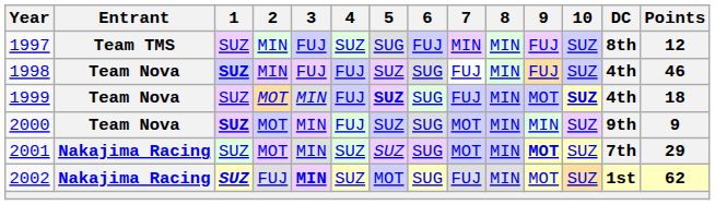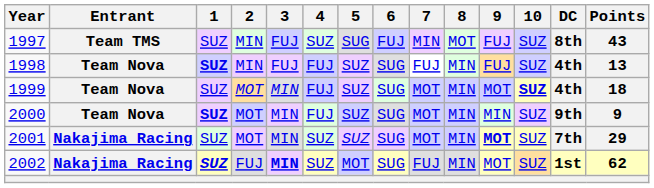 <table class="wikitable" style="text-align:center; font-size:85%">
 <tr>
 <th>Year</th>
 <th>Entrant</th>
 <th>1</th>
 <th>2</th>
 <th>3</th>
 <th>4</th>
 <th>5</th>
 <th>6</th>
 <th>7</th>
 <th>8</th>
 <th>9</th>
 <th>10</th>
 <th>DC</th>
 <th>Points</th>
 </tr>
 <tr>
 <td><a href='#'>1997</a></td>
 <th nowrap>Team TMS</th>
 <td style="background:#EFCFFF;"><a href='#'>SUZ</a><br></td>
 <td style="background:#DFFFDF;"><a href='#'>MIN</a><br></td>
 <td style="background:#CFCFFF;"><a href='#'>FUJ</a><br></td>
 <td style="background:#DFFFDF;"><a href='#'>SUZ</a><br></td>
 <td style="background:#DFDFDF;"><a href='#'>SUG</a><br></td>
 <td style="background:#CFCFFF;"><a href='#'>FUJ</a><br></td>
 <td style="background:#EFCFFF;"><a href='#'>MIN</a><br></td>
-<td style="background:#DFFFDF;"><a href='#'>MIN</a><br></td>
+<td style="background:#DFFFDF;"><a href='#'>MOT</a><br></td>
 <td style="background:#EFCFFF;"><a href='#'>FUJ</a><br></td>
 <td style="background:#CFCFFF;"><a href='#'>SUZ</a><br></td>
 <th>8th</th>
-<th>12</th>
+<th>43</th>
 </tr>
 <tr>
 <td><a href='#'>1998</a></td>
 <th nowrap>Team Nova</th>
 <td style="background:#CFCFFF;"><strong><a href='#'>SUZ</a></strong><br></td>
 <td style="background:#EFCFFF;"><a href='#'>MIN</a><br></td>
 <td style="background:#EFCFFF;"><a href='#'>FUJ</a><br></td>
 <td style="background:#CFCFFF;"><a href='#'>FUJ</a><br></td>
 <td style="background:#EFCFFF;"><a href='#'>SUZ</a><br></td>
 <td style="background:#DFDFDF;"><a href='#'>SUG</a><br></td>
 <td style="background:#FFFFFF;"><a href='#'>FUJ</a><br></td>
 <td style="background:#DFFFDF;"><a href='#'>MIN</a><br></td>
 <td style="background:#FFDF9F;"><a href='#'>FUJ</a><br></td>
 <td style="background:#CFCFFF;"><a href='#'>SUZ</a><br></td>
 <th>4th</th>
-<th>46</th>
+<th>13</th>
 </tr>
 <tr>
 <td><a href='#'>1999</a></td>
 <th nowrap>Team Nova</th>
 <td style="background:#EFCFFF;"><a href='#'>SUZ</a><br></td>
 <td style="background:#FFDF9F;"><em><a href='#'>MOT</a></em><br></td>
 <td style="background:#DFDFDF;"><em><a href='#'>MIN</a></em><br></td>
 <td style="background:#CFCFFF;"><a href='#'>FUJ</a><br></td>
-<td style="background:#EFCFFF;"><strong><a href='#'>SUZ</a><br></strong></td>
+<td style="background:#EFCFFF;"><a href='#'>SUZ</a><br></td>
 <td style="background:#DFFFDF;"><a href='#'>SUG</a><br></td>
-<td style="background:#CFCFFF;"><a href='#'>FUJ</a><br></td>
+<td style="background:#CFCFFF;"><a href='#'>MOT</a><br></td>
 <td style="background:#CFCFFF;"><a href='#'>MIN</a><br></td>
 <td style="background:#CFCFFF;"><a href='#'>MOT</a><br></td>
 <td style="background:#FFFFBF;"><strong><a href='#'>SUZ</a></strong><br></td>
 <th>4th</th>
 <th>18</th>
 </tr>
 <tr>
 <td><a href='#'>2000</a></td>
 <th nowrap>Team Nova</th>
 <td style="background:#EFCFFF;"><strong><a href='#'>SUZ</a></strong><br></td>
 <td style="background:#CFCFFF;"><a href='#'>MOT</a><br></td>
 <td style="background:#EFCFFF;"><a href='#'>MIN</a><br></td>
 <td style="background:#DFFFDF;"><a href='#'>FUJ</a><br></td>
 <td style="background:#CFCFFF;"><a href='#'>SUZ</a><br></td>
 <td style="background:#DFDFDF;"><a href='#'>SUG</a><br></td>
 <td style="background:#CFCFFF;"><a href='#'>MOT</a><br></td>
 <td style="background:#CFCFFF;"><a href='#'>MIN</a><br></td>
 <td style="background:#DFFFDF;"><a href='#'>MIN</a><br></td>
 <td style="background:#EFCFFF;"><a href='#'>SUZ</a><br></td>
 <th>9th</th>
 <th>9</th>
 </tr>
 <tr>
 <td><a href='#'>2001</a></td>
 <th nowrap><a href='#'>Nakajima Racing</a></th>
 <td style="background:#DFFFDF;"><a href='#'>SUZ</a><br></td>
 <td style="background:#EFCFFF;"><a href='#'>MOT</a><br></td>
 <td style="background:#DFDFDF;"><a href='#'>MIN</a><br></td>
 <td style="background:#DFFFDF;"><a href='#'>SUZ</a><br></td>
 <td style="background:#EFCFFF;"><em><a href='#'>SUZ</a></em><br></td>
 <td style="background:#EFCFFF;"><a href='#'>SUG</a><br></td>
 <td style="background:#CFCFFF;"><a href='#'>MOT</a><br></td>
 <td style="background:#CFCFFF;"><a href='#'>MIN</a><br></td>
 <td style="background:#FFFFBF;"><strong><a href='#'>MOT</a></strong><br></td>
 <td style="background:#FFFFBF;"><a href='#'>SUZ</a><br></td>
 <th>7th</th>
 <th>29</th>
 </tr>
 <tr>
 <td><a href='#'>2002</a></td>
 <th nowrap><a href='#'>Nakajima Racing</a></th>
 <td style="background:#FFFFBF;"><strong><em><a href='#'>SUZ</a></em></strong><br></td>
 <td style="background:#DFDFDF;"><a href='#'>FUJ</a><br></td>
 <td style="background:#EFCFFF;"><strong><a href='#'>MIN</a></strong><br></td>
 <td style="background:#FFFFBF;"><a href='#'>SUZ</a><br></td>
 <td style="background:#CFCFFF;"><a href='#'>MOT</a><br></td>
 <td style="background:#FFFFBF;"><a href='#'>SUG</a><br></td>
 <td style="background:#DFDFDF;"><a href='#'>FUJ</a><br></td>
 <td style="background:#DFDFDF;"><a href='#'>MIN</a><br></td>
 <td style="background:#FFFFBF;"><a href='#'>MOT</a><br></td>
 <td style="background:#FFDF9F;"><a href='#'>SUZ</a><br></td>
 <td style="background:#FFFFBF;"><strong>1st</strong></td>
 <td style="background:#FFFFBF;"><strong>62</strong></td>
 </tr>
 <tr>
 <th colspan="14"></th>
 </tr>
 </table>
